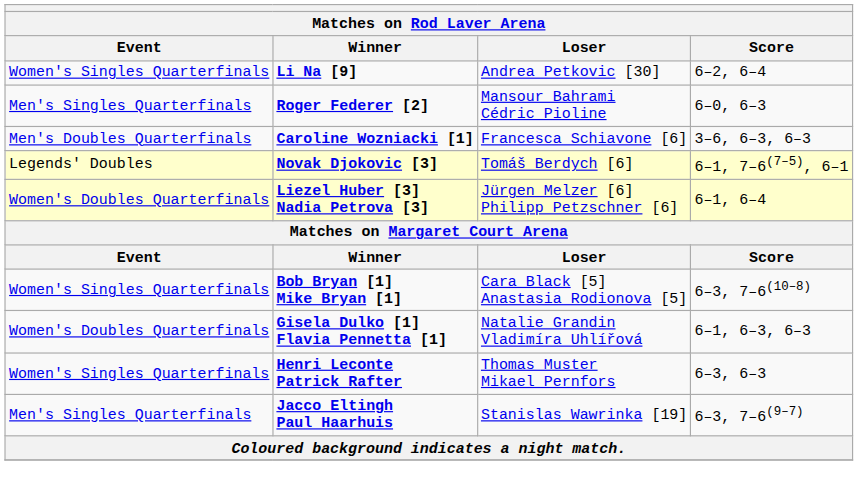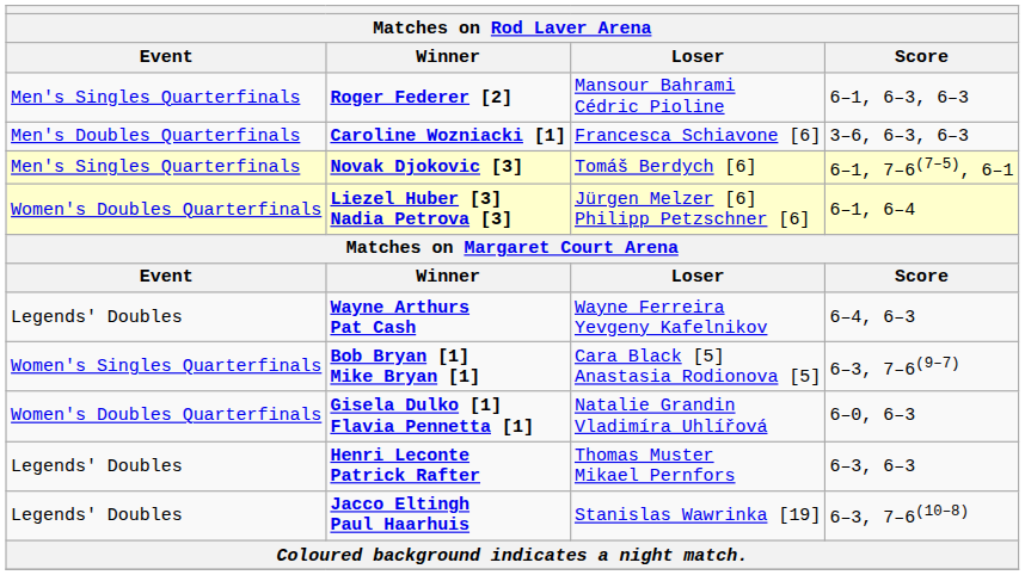 <table class="wikitable collapsible" style="margin:1em auto;">
 <tr>
 <th colspan=4></th>
 </tr>
 <tr>
 <th colspan=4><strong>Matches on <a href='#'>Rod Laver Arena</a></strong></th>
 </tr>
 <tr>
 <th>Event</th>
 <th>Winner</th>
 <th>Loser</th>
 <th>Score</th>
 </tr>
 <tr align=left>
-<td><a href='#'>Women's Singles Quarterfinals</a></td>
-<td> <strong><a href='#'>Li Na</a> [9]</strong></td>
-<td> <a href='#'>Andrea Petkovic</a> [30]</td>
-<td>6–2, 6–4</td>
-</tr>
-<tr align=left>
 <td><a href='#'>Men's Singles Quarterfinals</a></td>
 <td> <strong><a href='#'>Roger Federer</a> [2]</strong></td>
 <td> <a href='#'>Mansour Bahrami</a><br> <a href='#'>Cédric Pioline</a></td>
-<td>6–0, 6–3</td>
+<td>6–1, 6–3, 6–3</td>
 </tr>
 <tr align=left>
 <td><a href='#'>Men's Doubles Quarterfinals</a></td>
 <td> <strong><a href='#'>Caroline Wozniacki</a> [1]</strong></td>
 <td> <a href='#'>Francesca Schiavone</a> [6]</td>
 <td>3–6, 6–3, 6–3</td>
 </tr>
 <tr style="text-align:left; background:#ffc;">
-<td>Legends' Doubles</td>
+<td><a href='#'>Men's Singles Quarterfinals</a></td>
 <td> <strong><a href='#'>Novak Djokovic</a> [3]</strong></td>
 <td> <a href='#'>Tomáš Berdych</a> [6]</td>
 <td>6–1, 7–6<sup>(7–5)</sup>, 6–1</td>
 </tr>
 <tr style="text-align:left; background:#ffc;">
 <td><a href='#'>Women's Doubles Quarterfinals</a></td>
 <td> <strong><a href='#'>Liezel Huber</a> [3]</strong> <br>  <strong><a href='#'>Nadia Petrova</a> [3]</strong></td>
 <td> <a href='#'>Jürgen Melzer</a> [6] <br>  <a href='#'>Philipp Petzschner</a> [6]</td>
 <td>6–1, 6–4</td>
 </tr>
 <tr>
 <th colspan=4><strong>Matches on <a href='#'>Margaret Court Arena</a></strong></th>
 </tr>
 <tr>
 <th>Event</th>
 <th>Winner</th>
 <th>Loser</th>
 <th>Score</th>
 </tr>
 <tr align=left>
+<td>Legends' Doubles</td>
+<td> <strong><a href='#'>Wayne Arthurs</a> <br>  <a href='#'>Pat Cash</a></strong></td>
+<td> <a href='#'>Wayne Ferreira</a> <br>  <a href='#'>Yevgeny Kafelnikov</a></td>
+<td>6–4, 6–3</td>
+</tr>
+<tr align=left>
 <td><a href='#'>Women's Singles Quarterfinals</a></td>
 <td> <strong><a href='#'>Bob Bryan</a> [1] <br>  <a href='#'>Mike Bryan</a> [1]</strong></td>
 <td> <a href='#'>Cara Black</a> [5] <br>  <a href='#'>Anastasia Rodionova</a> [5]</td>
-<td>6–3, 7–6<sup>(10–8)</sup></td>
+<td>6–3, 7–6<sup>(9–7)</sup></td>
 </tr>
 <tr align=left>
 <td><a href='#'>Women's Doubles Quarterfinals</a></td>
 <td> <strong><a href='#'>Gisela Dulko</a> [1] <br>  <a href='#'>Flavia Pennetta</a> [1]</strong></td>
 <td> <a href='#'>Natalie Grandin</a> <br>  <a href='#'>Vladimíra Uhlířová</a></td>
-<td>6–1, 6–3, 6–3</td>
+<td>6–0, 6–3</td>
 </tr>
 <tr align=left>
-<td><a href='#'>Women's Singles Quarterfinals</a></td>
+<td>Legends' Doubles</td>
 <td> <strong><a href='#'>Henri Leconte</a></strong><br> <strong><a href='#'>Patrick Rafter</a></strong></td>
 <td> <a href='#'>Thomas Muster</a><br> <a href='#'>Mikael Pernfors</a></td>
 <td>6–3, 6–3</td>
 </tr>
 <tr align=left>
-<td><a href='#'>Men's Singles Quarterfinals</a></td>
+<td>Legends' Doubles</td>
 <td> <strong><a href='#'>Jacco Eltingh</a></strong><br> <strong><a href='#'>Paul Haarhuis</a></strong></td>
 <td> <a href='#'>Stanislas Wawrinka</a> [19]</td>
-<td>6–3, 7–6<sup>(9–7)</sup></td>
+<td>6–3, 7–6<sup>(10–8)</sup></td>
 </tr>
 <tr>
 <th colspan=4><em>Coloured background indicates a night match.</em></th>
 </tr>
 <tr>
 </tr>
 </table>
